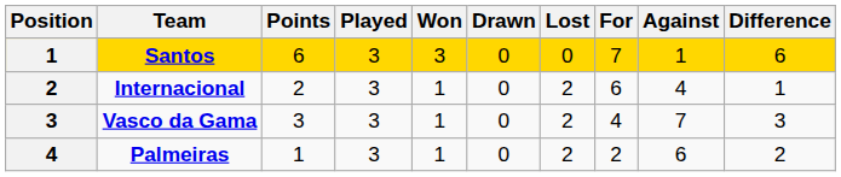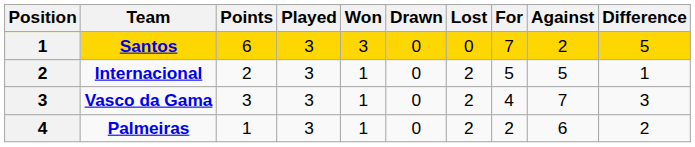 <table class="wikitable" style="text-align:center">
 <tr>
 <th>Position</th>
 <th>Team</th>
 <th>Points</th>
 <th>Played</th>
 <th>Won</th>
 <th>Drawn</th>
 <th>Lost</th>
 <th>For</th>
 <th>Against</th>
 <th>Difference</th>
 </tr>
 <tr bgcolor="gold">
 <th>1</th>
 <td><strong><a href='#'>Santos</a></strong></td>
 <td>6</td>
 <td>3</td>
 <td>3</td>
 <td>0</td>
 <td>0</td>
 <td>7</td>
-<td>1</td>
-<td>6</td>
+<td>2</td>
+<td>5</td>
 </tr>
 <tr>
 <th>2</th>
 <td><strong><a href='#'>Internacional</a></strong></td>
 <td>2</td>
 <td>3</td>
 <td>1</td>
 <td>0</td>
 <td>2</td>
-<td>6</td>
-<td>4</td>
+<td>5</td>
+<td>5</td>
 <td>1</td>
 </tr>
 <tr>
 <th>3</th>
 <td><strong><a href='#'>Vasco da Gama</a></strong></td>
 <td>3</td>
 <td>3</td>
 <td>1</td>
 <td>0</td>
 <td>2</td>
 <td>4</td>
 <td>7</td>
 <td>3</td>
 </tr>
 <tr>
 <th>4</th>
 <td><strong><a href='#'>Palmeiras</a></strong></td>
 <td>1</td>
 <td>3</td>
 <td>1</td>
 <td>0</td>
 <td>2</td>
 <td>2</td>
 <td>6</td>
 <td>2</td>
 </tr>
 </table>
